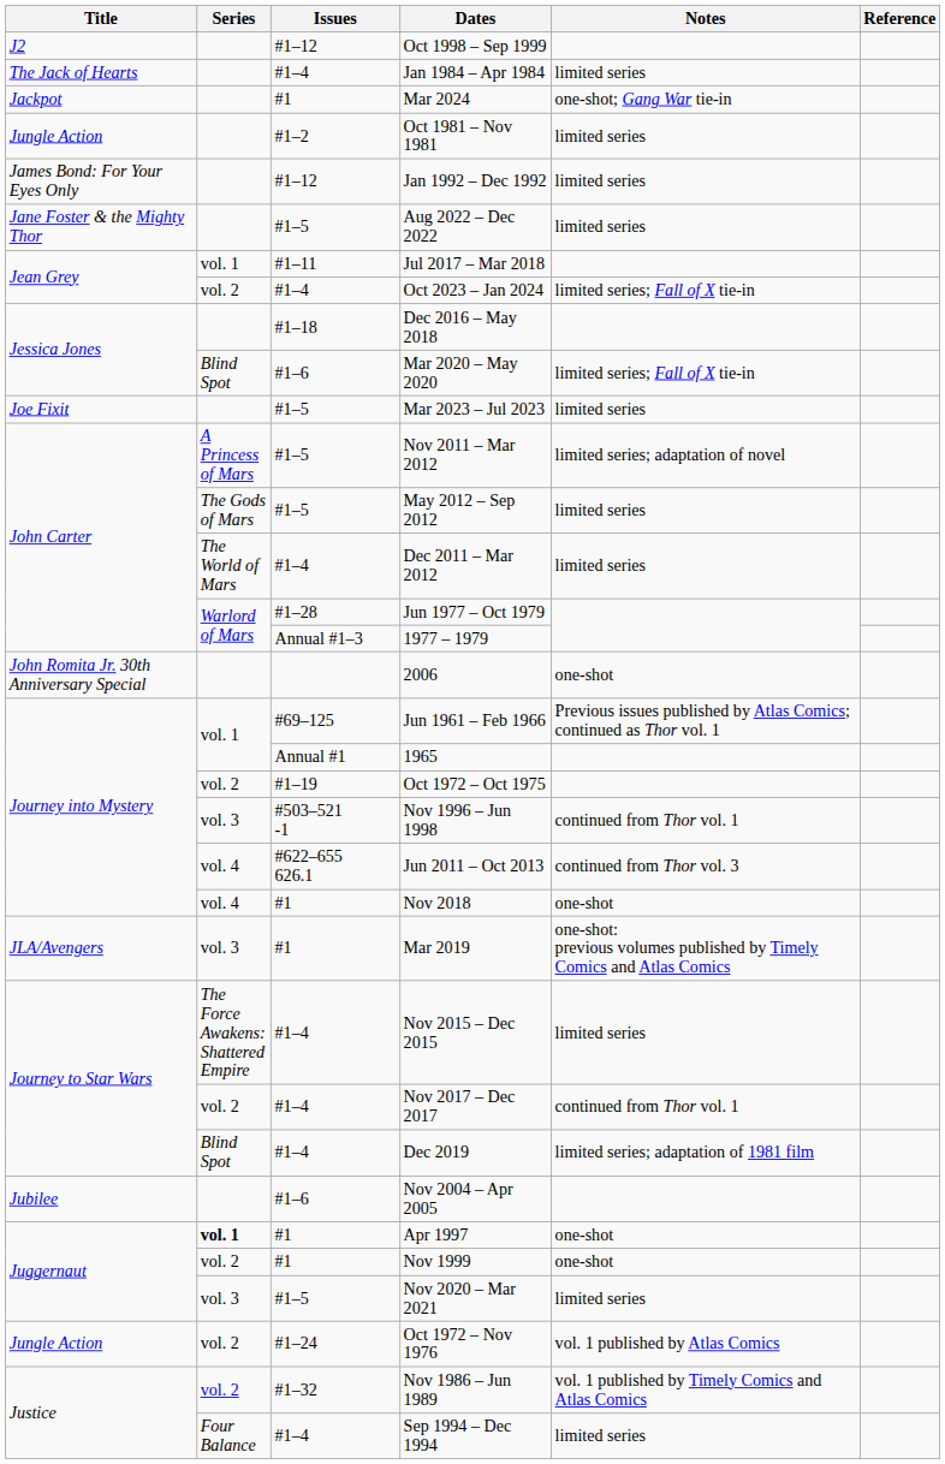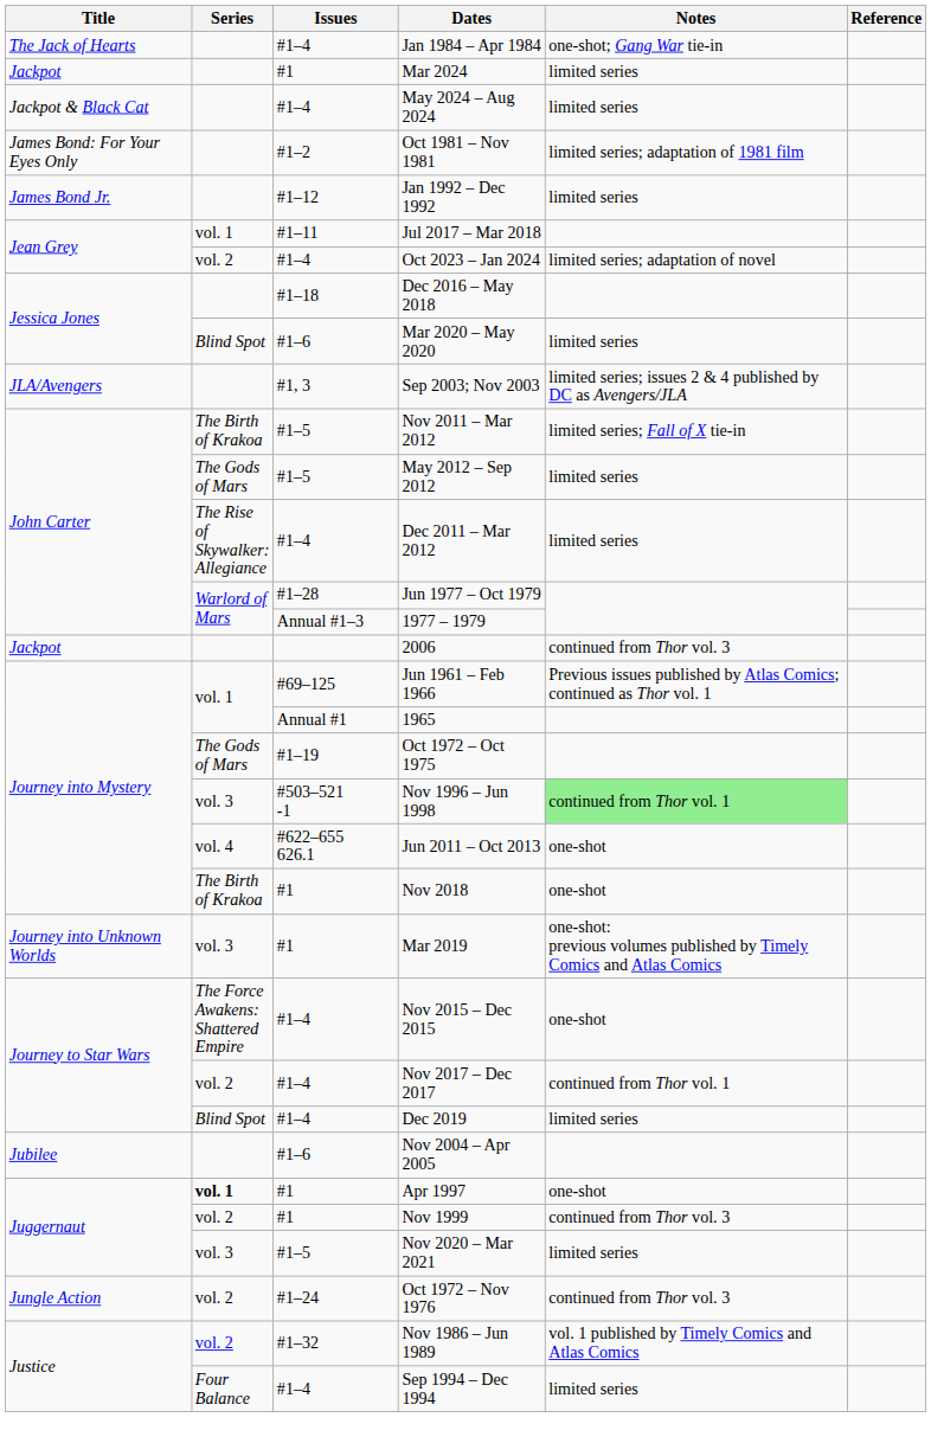 <table class="wikitable sortable" style="width:100%;">
 <tr>
 <th width=22%>Title</th>
 <th width=8%>Series</th>
 <th width=15%>Issues</th>
 <th width=18%>Dates</th>
 <th width=37%>Notes</th>
 <th>Reference</th>
 </tr>
 <tr>
-<td><em><a href='#'>J2</a></em></td>
-<td></td>
-<td>#1–12</td>
-<td>Oct 1998 – Sep 1999</td>
-<td></td>
-<td></td>
-</tr>
-<tr>
 <td><em><a href='#'>The Jack of Hearts</a></em></td>
 <td></td>
 <td>#1–4</td>
 <td>Jan 1984 – Apr 1984</td>
-<td>limited series</td>
+<td>one-shot; <em><a href='#'>Gang War</a></em> tie-in</td>
 <td></td>
 </tr>
 <tr>
 <td><em><a href='#'>Jackpot</a></em></td>
 <td></td>
 <td>#1</td>
 <td>Mar 2024</td>
-<td>one-shot; <em><a href='#'>Gang War</a></em> tie-in</td>
+<td>limited series</td>
 <td></td>
 </tr>
 <tr>
-<td><em><a href='#'>Jungle Action</a></em></td>
+<td><em>Jackpot & <a href='#'>Black Cat</a></em></td>
 <td></td>
-<td>#1–2</td>
-<td>Oct 1981 – Nov 1981</td>
+<td>#1–4</td>
+<td>May 2024 – Aug 2024</td>
 <td>limited series</td>
 <td></td>
 </tr>
 <tr>
 <td><em>James Bond: For Your Eyes Only</em></td>
 <td></td>
-<td>#1–12</td>
-<td>Jan 1992 – Dec 1992</td>
-<td>limited series</td>
+<td>#1–2</td>
+<td>Oct 1981 – Nov 1981</td>
+<td>limited series; adaptation of <a href='#'>1981 film</a></td>
 <td></td>
 </tr>
 <tr>
-<td><em><a href='#'>Jane Foster</a> & the <a href='#'>Mighty Thor</a></em></td>
+<td><em><a href='#'>James Bond Jr.</a></em></td>
 <td></td>
-<td>#1–5</td>
-<td>Aug 2022 – Dec 2022</td>
+<td>#1–12</td>
+<td>Jan 1992 – Dec 1992</td>
 <td>limited series</td>
 <td></td>
 </tr>
 <tr>
 <td rowspan="2"><em><a href='#'>Jean Grey</a></em></td>
 <td>vol. 1</td>
 <td>#1–11</td>
 <td>Jul 2017 – Mar 2018</td>
 <td></td>
 <td></td>
 </tr>
 <tr>
 <td>vol. 2</td>
 <td>#1–4</td>
 <td>Oct 2023 – Jan 2024</td>
-<td>limited series; <em><a href='#'>Fall of X</a></em> tie-in</td>
+<td>limited series; adaptation of novel</td>
 <td></td>
 </tr>
 <tr>
 <td rowspan="2"><em><a href='#'>Jessica Jones</a></em></td>
 <td></td>
 <td>#1–18</td>
 <td>Dec 2016 – May 2018</td>
 <td></td>
 <td></td>
 </tr>
 <tr>
 <td><em>Blind Spot</em></td>
 <td>#1–6</td>
 <td>Mar 2020 – May 2020</td>
-<td>limited series; <em><a href='#'>Fall of X</a></em> tie-in</td>
-<td></td>
-</tr>
-<tr>
-<td><em><a href='#'>Joe Fixit</a></em></td>
-<td></td>
-<td>#1–5</td>
-<td>Mar 2023 – Jul 2023</td>
 <td>limited series</td>
 <td></td>
 </tr>
 <tr>
+<td><em><a href='#'>JLA/Avengers</a></em></td>
+<td></td>
+<td>#1, 3</td>
+<td>Sep 2003; Nov 2003</td>
+<td>limited series; issues 2 & 4 published by <a href='#'>DC</a> as <em>Avengers/JLA</em></td>
+<td></td>
+</tr>
+<tr>
 <td rowspan="5"><em><a href='#'>John Carter</a></em></td>
-<td><em><a href='#'>A Princess of Mars</a></em></td>
+<td><em>The Birth of Krakoa</em></td>
 <td>#1–5</td>
 <td>Nov 2011 – Mar 2012</td>
-<td>limited series; adaptation of novel</td>
+<td>limited series; <em><a href='#'>Fall of X</a></em> tie-in</td>
 <td></td>
 </tr>
 <tr>
 <td><em>The Gods of Mars</em></td>
 <td>#1–5</td>
 <td>May 2012 – Sep 2012</td>
 <td>limited series</td>
 <td></td>
 </tr>
 <tr>
-<td><em>The World of Mars</em></td>
+<td><em>The Rise of Skywalker: Allegiance</em></td>
 <td>#1–4</td>
 <td>Dec 2011 – Mar 2012</td>
 <td>limited series</td>
 <td></td>
 </tr>
 <tr>
 <td rowspan="2"><em><a href='#'>Warlord of Mars</a></em></td>
 <td>#1–28</td>
 <td>Jun 1977 – Oct 1979</td>
 <td rowspan="2"></td>
 <td></td>
 </tr>
 <tr>
 <td>Annual #1–3</td>
 <td>1977 – 1979</td>
 <td></td>
 </tr>
 <tr>
-<td><em><a href='#'>John Romita Jr.</a> 30th Anniversary Special</em></td>
+<td><em><a href='#'>Jackpot</a></em></td>
 <td></td>
 <td></td>
 <td>2006</td>
-<td>one-shot</td>
+<td>continued from <em>Thor</em> vol. 3</td>
 <td></td>
 </tr>
 <tr>
 <td rowspan="6"><em><a href='#'>Journey into Mystery</a></em></td>
 <td rowspan="2">vol. 1</td>
 <td>#69–125</td>
 <td>Jun 1961 – Feb 1966</td>
 <td>Previous issues published by <a href='#'>Atlas Comics</a>;<br>continued as <em>Thor</em> vol. 1</td>
 <td></td>
 </tr>
 <tr>
 <td>Annual #1</td>
 <td>1965</td>
 <td></td>
 <td></td>
 </tr>
 <tr>
-<td>vol. 2</td>
+<td><em>The Gods of Mars</em></td>
 <td>#1–19</td>
 <td>Oct 1972 – Oct 1975</td>
 <td></td>
 <td></td>
 </tr>
 <tr>
 <td>vol. 3</td>
 <td>#503–521<br>-1</td>
 <td>Nov 1996 – Jun 1998</td>
-<td>continued from <em>Thor</em> vol. 1</td>
+<td style="background: lightgreen;">continued from <em>Thor</em> vol. 1</td>
 <td></td>
 </tr>
 <tr>
 <td>vol. 4</td>
 <td>#622–655<br>626.1</td>
 <td>Jun 2011 – Oct 2013</td>
-<td>continued from <em>Thor</em> vol. 3</td>
+<td>one-shot</td>
 <td></td>
 </tr>
 <tr>
-<td>vol. 4</td>
+<td><em>The Birth of Krakoa</em></td>
 <td>#1</td>
 <td>Nov 2018</td>
 <td>one-shot</td>
 <td></td>
 </tr>
 <tr>
-<td><em><a href='#'>JLA/Avengers</a></em></td>
+<td><em><a href='#'>Journey into Unknown Worlds</a></em></td>
 <td>vol. 3</td>
 <td>#1</td>
 <td>Mar 2019</td>
 <td>one-shot:<br>previous volumes published by <a href='#'>Timely Comics</a> and <a href='#'>Atlas Comics</a></td>
 <td></td>
 </tr>
 <tr>
 <td rowspan="3"><em><a href='#'>Journey to Star Wars</a></em></td>
 <td><em>The Force Awakens: Shattered Empire</em></td>
 <td>#1–4</td>
 <td>Nov 2015 – Dec 2015</td>
-<td>limited series</td>
+<td>one-shot</td>
 <td></td>
 </tr>
 <tr>
 <td>vol. 2</td>
 <td>#1–4</td>
 <td>Nov 2017 – Dec 2017</td>
 <td>continued from <em>Thor</em> vol. 1</td>
 <td></td>
 </tr>
 <tr>
 <td><em>Blind Spot</em></td>
 <td>#1–4</td>
 <td>Dec 2019</td>
-<td>limited series; adaptation of <a href='#'>1981 film</a></td>
+<td>limited series</td>
 <td></td>
 </tr>
 <tr>
 <td><em><a href='#'>Jubilee</a></em></td>
 <td></td>
 <td>#1–6</td>
 <td>Nov 2004 – Apr 2005</td>
 <td></td>
 <td></td>
 </tr>
 <tr>
 <td rowspan="3"><em><a href='#'>Juggernaut</a></em></td>
 <td><strong>vol. 1</strong></td>
 <td>#1</td>
 <td>Apr 1997</td>
 <td>one-shot</td>
 <td></td>
 </tr>
 <tr>
 <td>vol. 2</td>
 <td>#1</td>
 <td>Nov 1999</td>
-<td>one-shot</td>
+<td>continued from <em>Thor</em> vol. 3</td>
 <td></td>
 </tr>
 <tr>
 <td>vol. 3</td>
 <td>#1–5</td>
 <td>Nov 2020 – Mar 2021</td>
 <td>limited series</td>
 <td></td>
 </tr>
 <tr>
 <td><em><a href='#'>Jungle Action</a></em></td>
 <td>vol. 2</td>
 <td>#1–24</td>
 <td>Oct 1972 – Nov 1976</td>
-<td>vol. 1 published by <a href='#'>Atlas Comics</a></td>
+<td>continued from <em>Thor</em> vol. 3</td>
 <td></td>
 </tr>
 <tr>
 <td rowspan="2"><em>Justice</em></td>
 <td><a href='#'>vol. 2</a></td>
 <td>#1–32</td>
 <td>Nov 1986 – Jun 1989</td>
 <td>vol. 1 published by <a href='#'>Timely Comics</a> and <a href='#'>Atlas Comics</a></td>
 <td></td>
 </tr>
 <tr>
 <td><em>Four Balance</em></td>
 <td>#1–4</td>
 <td>Sep 1994 – Dec 1994</td>
 <td>limited series</td>
 <td></td>
 </tr>
 </table>
